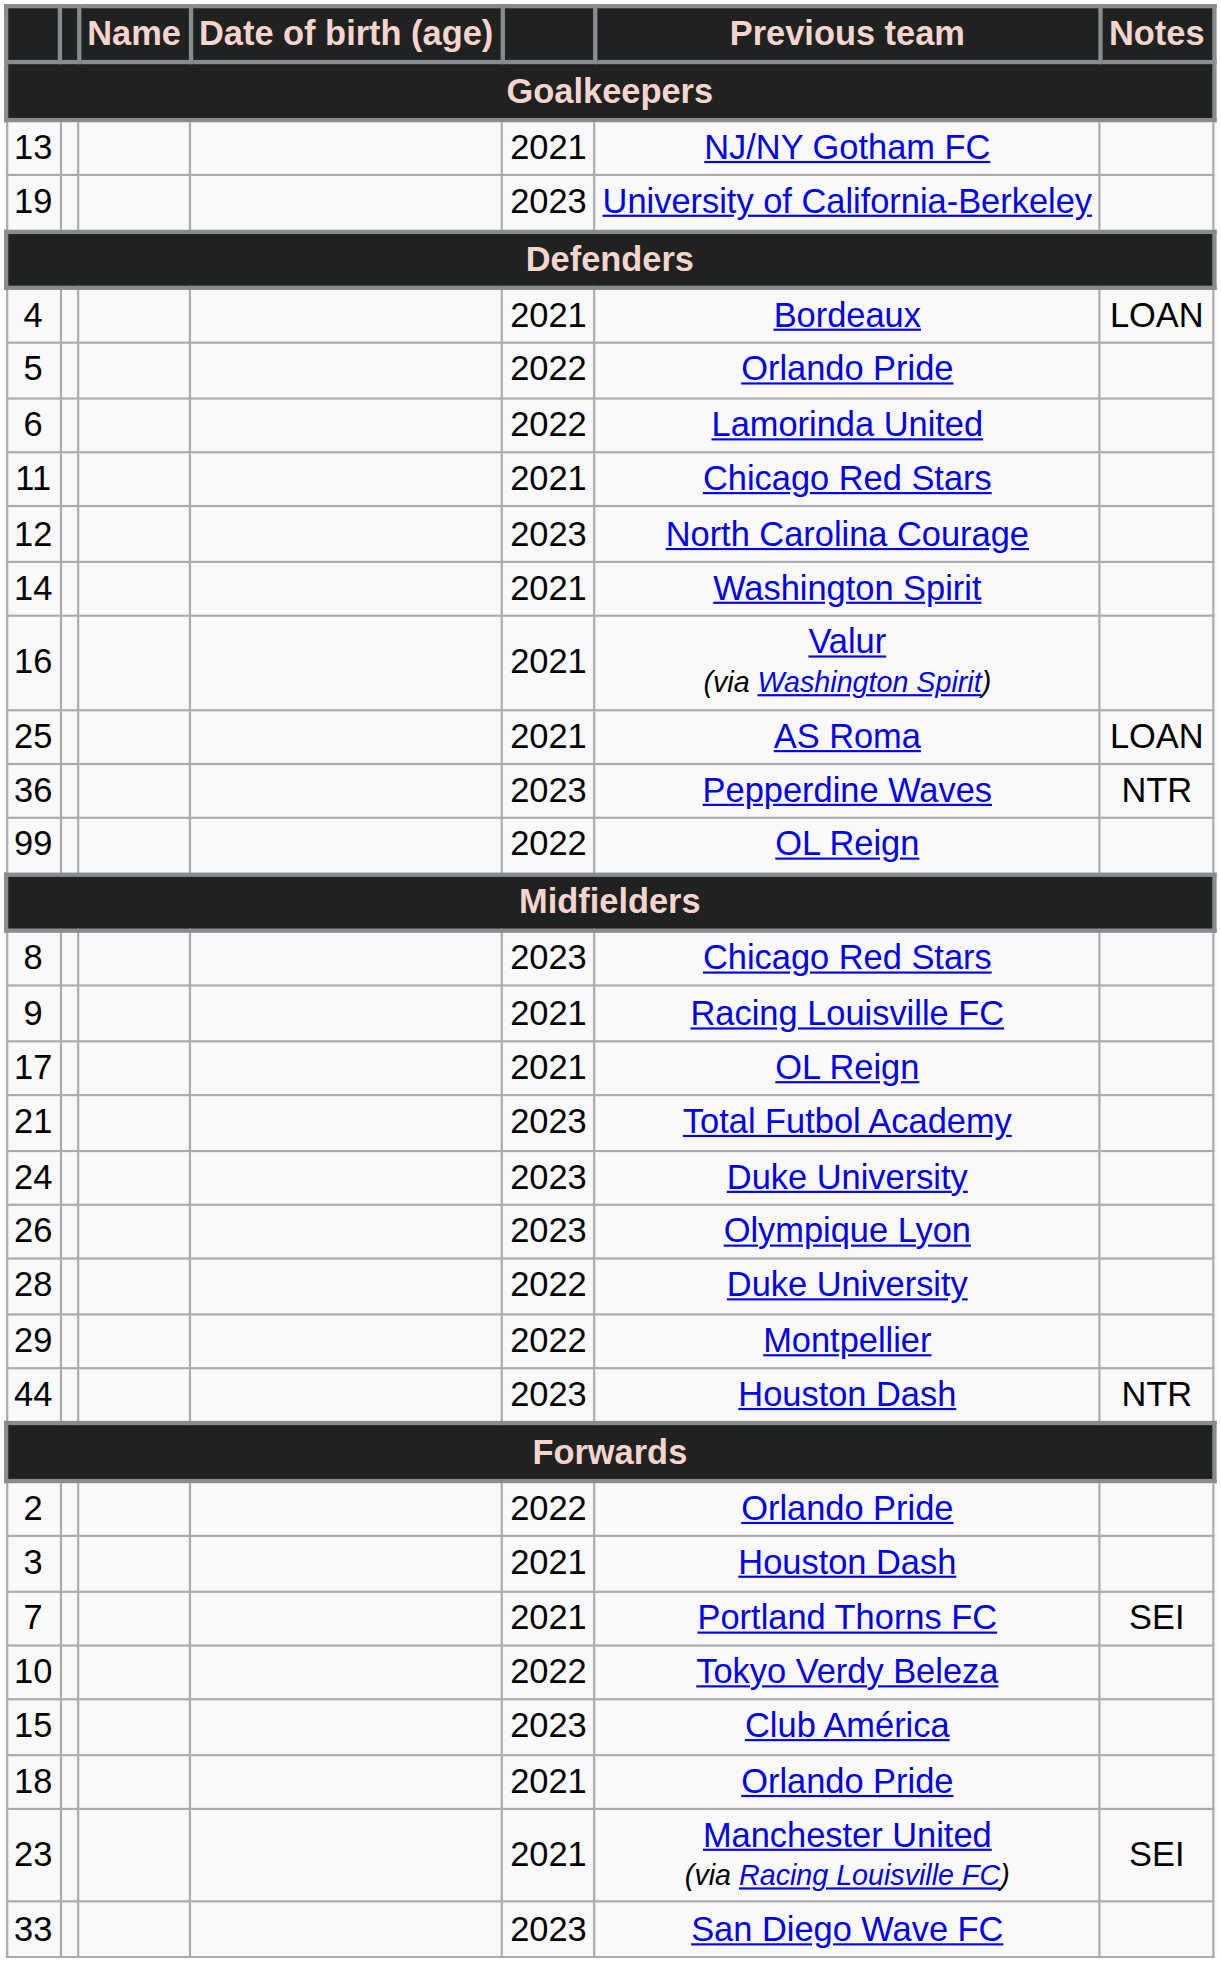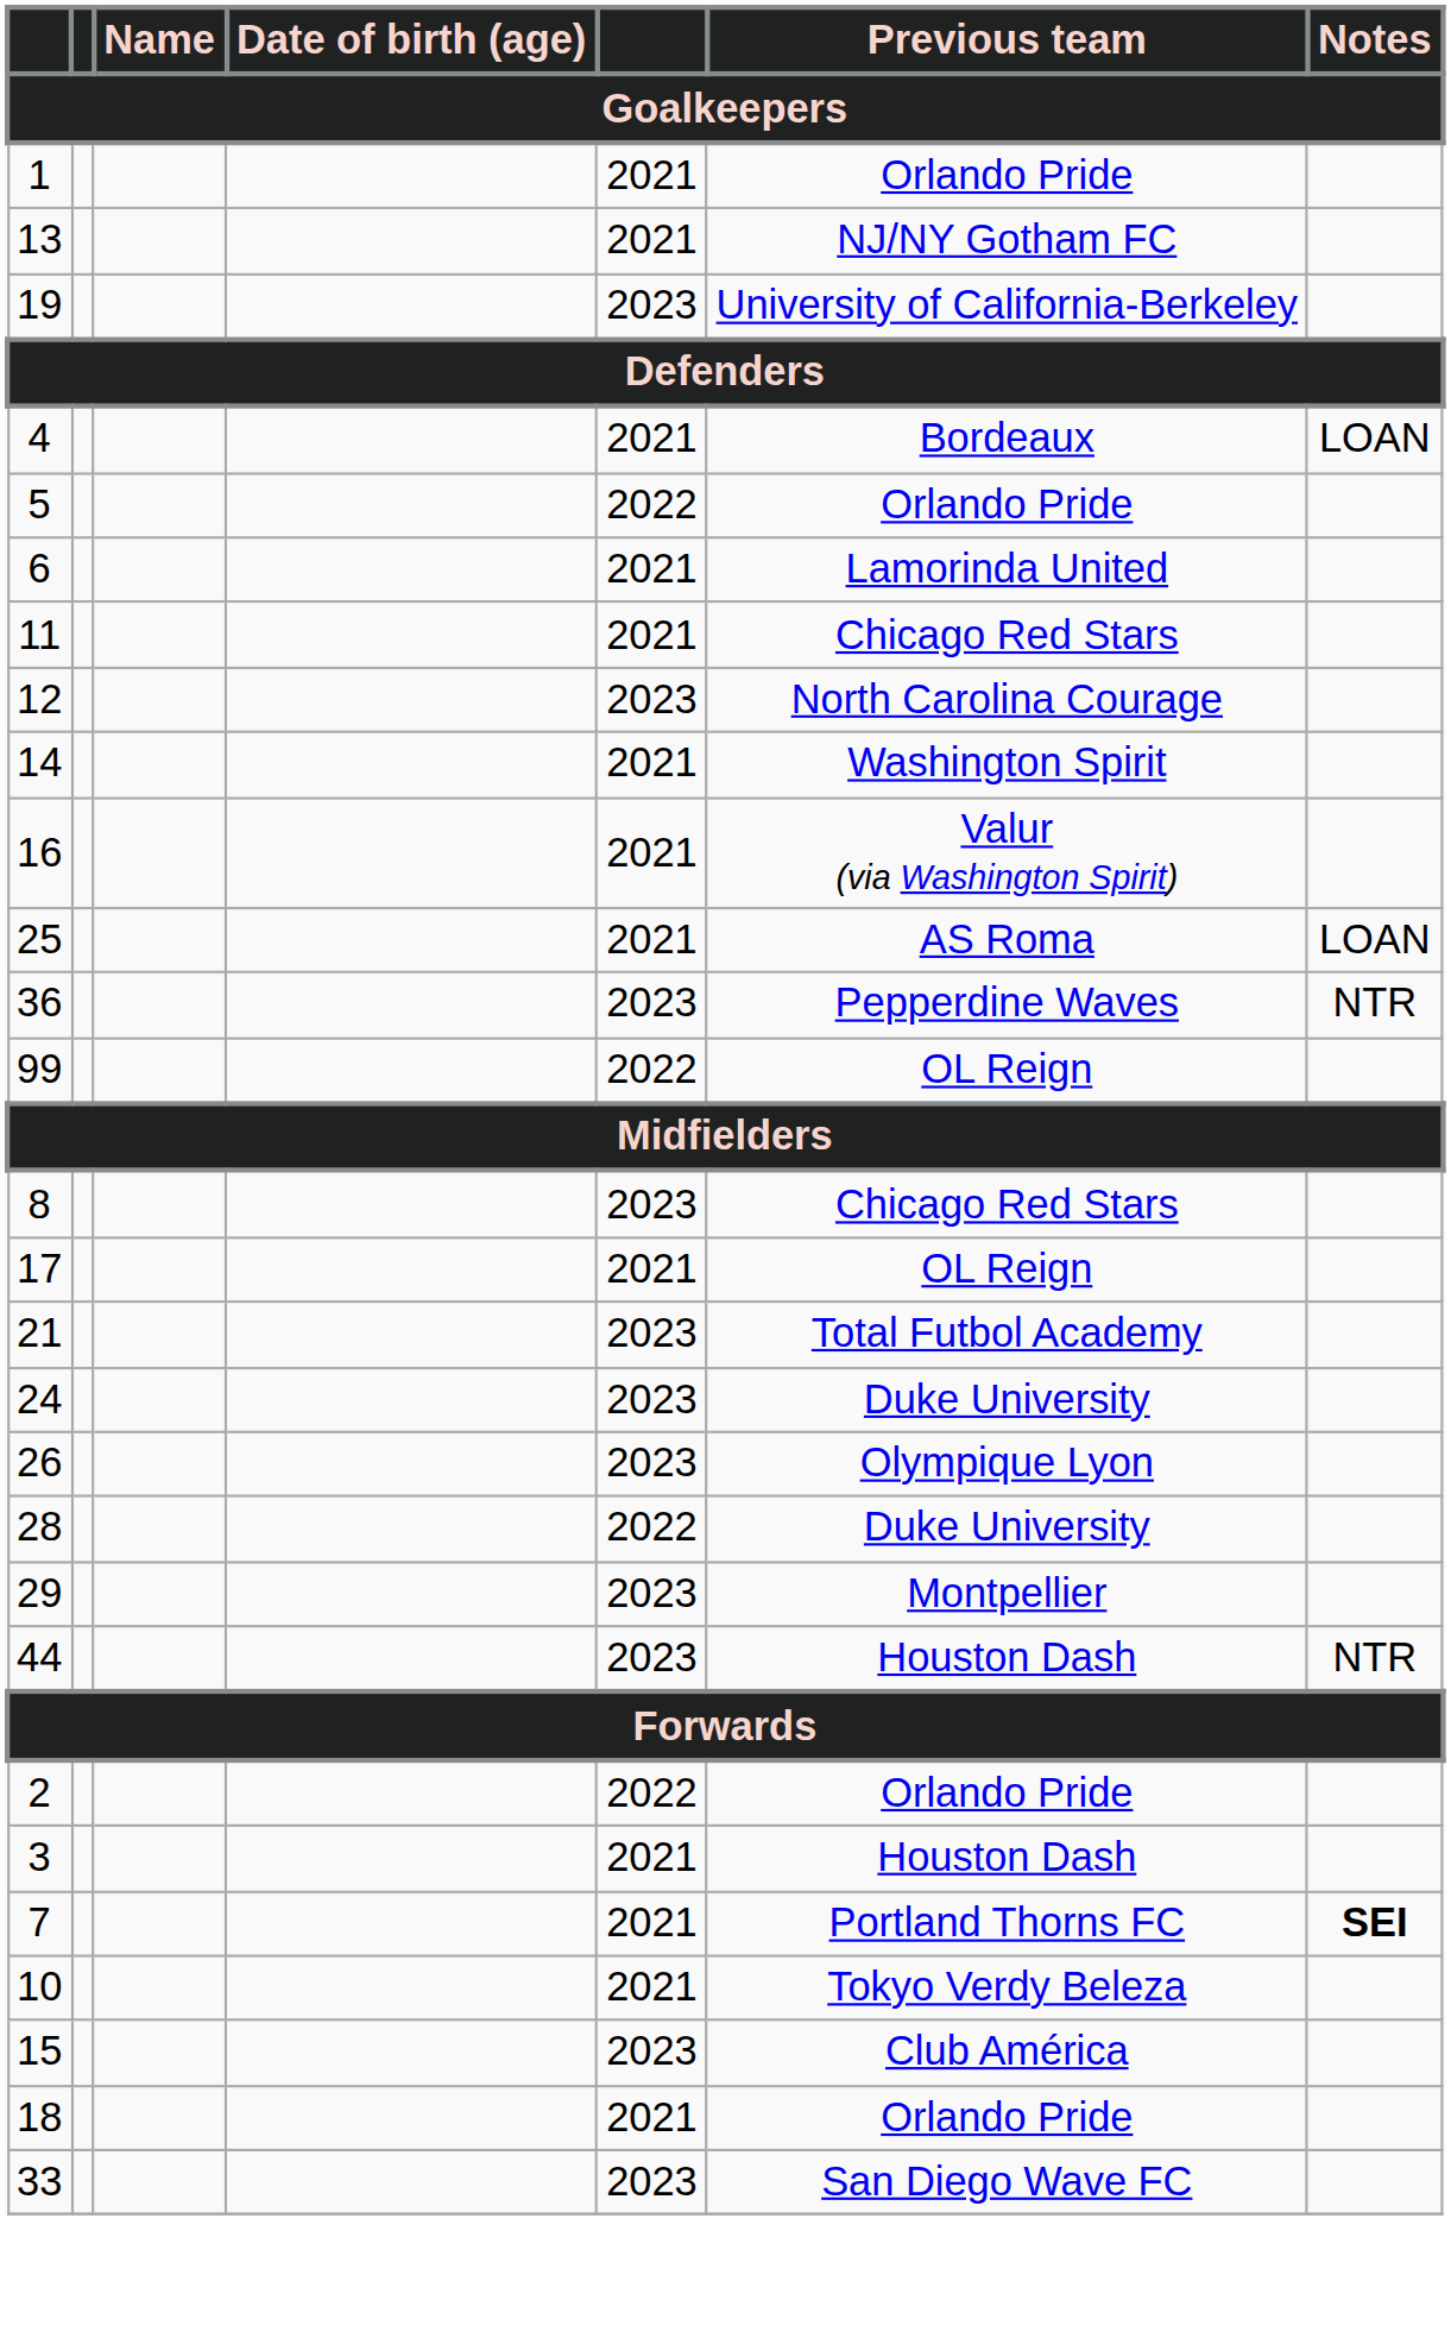 <table class="wikitable sortable" style="text-align:center;">
 <tr>
 <th style="background:#202121; color:#F7D5CF; border:2px solid #898C8F;"></th>
 <th style="background:#202121; color:#F7D5CF; border:2px solid #898C8F;"></th>
 <th style="background:#202121; color:#F7D5CF; border:2px solid #898C8F;">Name</th>
 <th style="background:#202121; color:#F7D5CF; border:2px solid #898C8F;">Date of birth (age)</th>
 <th style="background:#202121; color:#F7D5CF; border:2px solid #898C8F;"></th>
 <th style="background:#202121; color:#F7D5CF; border:2px solid #898C8F;">Previous team</th>
 <th style="background:#202121; color:#F7D5CF; border:2px solid #898C8F;">Notes</th>
 </tr>
 <tr>
 <th colspan="7" style="background:#202121; color:#F7D5CF; border:2px solid #898C8F;" data-sort-value="zzGoalkeepers">Goalkeepers</th>
+</tr>
+<tr>
+<td>1</td>
+<td></td>
+<td></td>
+<td></td>
+<td>2021</td>
+<td> <a href='#'>Orlando Pride</a></td>
+<td></td>
 </tr>
 <tr>
 <td>13</td>
 <td></td>
 <td></td>
 <td></td>
 <td>2021</td>
 <td> <a href='#'>NJ/NY Gotham FC</a></td>
 <td></td>
 </tr>
 <tr>
 <td>19</td>
 <td></td>
 <td></td>
 <td></td>
 <td>2023</td>
 <td> <a href='#'>University of California-Berkeley</a></td>
 <td></td>
 </tr>
 <tr>
 <th colspan="7" style="background:#202121; color:#F7D5CF; border:2px solid #898C8F;" data-sort-value="zzDefenders">Defenders</th>
 </tr>
 <tr>
 <td>4</td>
 <td></td>
 <td></td>
 <td></td>
 <td>2021</td>
 <td> <a href='#'>Bordeaux</a></td>
 <td>LOAN</td>
 </tr>
 <tr>
 <td>5</td>
 <td></td>
 <td></td>
 <td></td>
 <td>2022</td>
 <td> <a href='#'>Orlando Pride</a></td>
 <td></td>
 </tr>
 <tr>
 <td>6</td>
 <td></td>
 <td></td>
 <td></td>
-<td>2022</td>
+<td>2021</td>
 <td> <a href='#'>Lamorinda United</a></td>
 <td></td>
 </tr>
 <tr>
 <td>11</td>
 <td></td>
 <td></td>
 <td></td>
 <td>2021</td>
 <td> <a href='#'>Chicago Red Stars</a></td>
 <td></td>
 </tr>
 <tr>
 <td>12</td>
 <td></td>
 <td></td>
 <td></td>
 <td>2023</td>
 <td> <a href='#'>North Carolina Courage</a></td>
 <td></td>
 </tr>
 <tr>
 <td>14</td>
 <td></td>
 <td></td>
 <td></td>
 <td>2021</td>
 <td> <a href='#'>Washington Spirit</a></td>
 <td></td>
 </tr>
 <tr>
 <td>16</td>
 <td></td>
 <td></td>
 <td></td>
 <td>2021</td>
 <td> <a href='#'>Valur</a><br><small><em>(via <a href='#'>Washington Spirit</a>)</em></small></td>
 <td></td>
 </tr>
 <tr>
 <td>25</td>
 <td></td>
 <td></td>
 <td></td>
 <td>2021</td>
 <td> <a href='#'>AS Roma</a></td>
 <td>LOAN</td>
 </tr>
 <tr>
 <td>36</td>
 <td></td>
 <td></td>
 <td></td>
 <td>2023</td>
 <td> <a href='#'>Pepperdine Waves</a></td>
 <td>NTR</td>
 </tr>
 <tr>
 <td>99</td>
 <td></td>
 <td></td>
 <td></td>
 <td>2022</td>
 <td> <a href='#'>OL Reign</a></td>
 <td></td>
 </tr>
 <tr>
 <th colspan="7" style="background:#202121; color:#F7D5CF; border:2px solid #898C8F;" data-sort-value="zzMidfielders">Midfielders</th>
 </tr>
 <tr>
 <td>8</td>
 <td></td>
 <td></td>
 <td></td>
 <td>2023</td>
 <td> <a href='#'>Chicago Red Stars</a></td>
 <td></td>
 </tr>
 <tr>
-<td>9</td>
-<td></td>
-<td></td>
-<td></td>
-<td>2021</td>
-<td> <a href='#'>Racing Louisville FC</a></td>
-<td></td>
-</tr>
-<tr>
 <td>17</td>
 <td></td>
 <td></td>
 <td></td>
 <td>2021</td>
 <td> <a href='#'>OL Reign</a></td>
 <td></td>
 </tr>
 <tr>
 <td>21</td>
 <td></td>
 <td></td>
 <td> </td>
 <td>2023</td>
 <td> <a href='#'>Total Futbol Academy</a></td>
 <td></td>
 </tr>
 <tr>
 <td>24</td>
 <td></td>
 <td></td>
 <td> </td>
 <td>2023</td>
 <td> <a href='#'>Duke University</a></td>
 <td></td>
 </tr>
 <tr>
 <td>26</td>
 <td></td>
 <td></td>
 <td></td>
 <td>2023</td>
 <td> <a href='#'>Olympique Lyon</a></td>
 <td></td>
 </tr>
 <tr>
 <td>28</td>
 <td></td>
 <td></td>
 <td></td>
 <td>2022</td>
 <td> <a href='#'>Duke University</a></td>
 <td></td>
 </tr>
 <tr>
 <td>29</td>
 <td></td>
 <td></td>
 <td></td>
-<td>2022</td>
+<td>2023</td>
 <td> <a href='#'>Montpellier</a></td>
 <td></td>
 </tr>
 <tr>
 <td>44</td>
 <td></td>
 <td></td>
 <td></td>
 <td>2023</td>
 <td> <a href='#'>Houston Dash</a> </td>
 <td>NTR</td>
 </tr>
 <tr>
 <th colspan="7" style="background:#202121; color:#F7D5CF; border:2px solid #898C8F;" data-sort-value="zzForwards">Forwards</th>
 </tr>
 <tr>
 <td>2</td>
 <td></td>
 <td></td>
 <td></td>
 <td>2022</td>
 <td> <a href='#'>Orlando Pride</a></td>
 <td></td>
 </tr>
 <tr>
 <td>3</td>
 <td></td>
 <td></td>
 <td></td>
 <td>2021</td>
 <td> <a href='#'>Houston Dash</a></td>
 <td></td>
 </tr>
 <tr>
 <td>7</td>
 <td></td>
 <td></td>
 <td></td>
 <td>2021</td>
 <td> <a href='#'>Portland Thorns FC</a></td>
-<td>SEI</td>
+<td><strong>SEI</strong></td>
 </tr>
 <tr>
 <td>10</td>
 <td></td>
 <td></td>
 <td></td>
-<td>2022</td>
+<td>2021</td>
 <td> <a href='#'>Tokyo Verdy Beleza</a></td>
 <td></td>
 </tr>
 <tr>
 <td>15</td>
 <td></td>
 <td></td>
 <td> </td>
 <td>2023</td>
 <td> <a href='#'>Club América</a></td>
 <td></td>
 </tr>
 <tr>
 <td>18</td>
 <td></td>
 <td></td>
 <td></td>
 <td>2021</td>
 <td> <a href='#'>Orlando Pride</a></td>
 <td></td>
 </tr>
 <tr>
-<td>23</td>
-<td></td>
-<td></td>
-<td></td>
-<td>2021</td>
-<td> <a href='#'>Manchester United</a><br><small><em>(via <a href='#'>Racing Louisville FC</a>)</em></small></td>
-<td>SEI</td>
-</tr>
-<tr>
 <td>33</td>
 <td></td>
 <td></td>
 <td></td>
 <td>2023</td>
 <td> <a href='#'>San Diego Wave FC</a></td>
 <td></td>
 </tr>
 <tr>
 </tr>
 </table>
